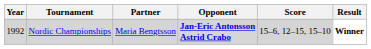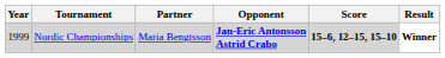 <table class="sortable wikitable" style="font-size: 90%;">
 <tr>
 <th>Year</th>
 <th>Tournament</th>
 <th>Partner</th>
 <th>Opponent</th>
 <th>Score</th>
 <th>Result</th>
 </tr>
 <tr style="background:#D5D5D5">
-<td align="center">1992</td>
+<td align="center">1999</td>
 <td align="left"><a href='#'>Nordic Championships</a></td>
 <td align="left"> <a href='#'>Maria Bengtsson</a></td>
 <td align="left"><strong> <a href='#'>Jan-Eric Antonsson</a><br> <a href='#'>Astrid Crabo</a></strong></td>
-<td align="left">15–6, 12–15, 15–10</td>
+<td align="left"><strong>15–6, 12–15, 15–10</strong></td>
 <td style="text-align:left; background:white"> <strong>Winner</strong></td>
 </tr>
 </table>
